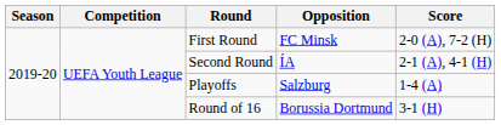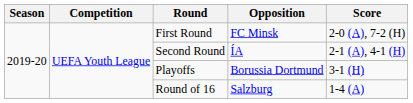 <table class="wikitable">
 <tr>
 <th>Season</th>
 <th>Competition</th>
 <th>Round</th>
 <th>Opposition</th>
 <th>Score</th>
 </tr>
 <tr>
 <td rowspan="4">2019-20</td>
 <td rowspan="4"><a href='#'>UEFA Youth League</a></td>
 <td>First Round</td>
 <td> <a href='#'>FC Minsk</a></td>
 <td>2-0 <a href='#'>(A)</a>, 7-2 (H)</td>
 </tr>
 <tr>
 <td>Second Round</td>
 <td> <a href='#'>ÍA</a></td>
 <td>2-1 <a href='#'>(A)</a>, 4-1 <a href='#'>(H)</a></td>
 </tr>
 <tr>
 <td>Playoffs</td>
+<td> <a href='#'>Borussia Dortmund</a></td>
+<td>3-1 <a href='#'>(H)</a></td>
+</tr>
+<tr>
+<td>Round of 16</td>
 <td> <a href='#'>Salzburg</a></td>
 <td>1-4 <a href='#'>(A)</a></td>
 </tr>
-<tr>
-<td>Round of 16</td>
-<td> <a href='#'>Borussia Dortmund</a></td>
-<td>3-1 <a href='#'>(H)</a></td>
-</tr>
 </table>
